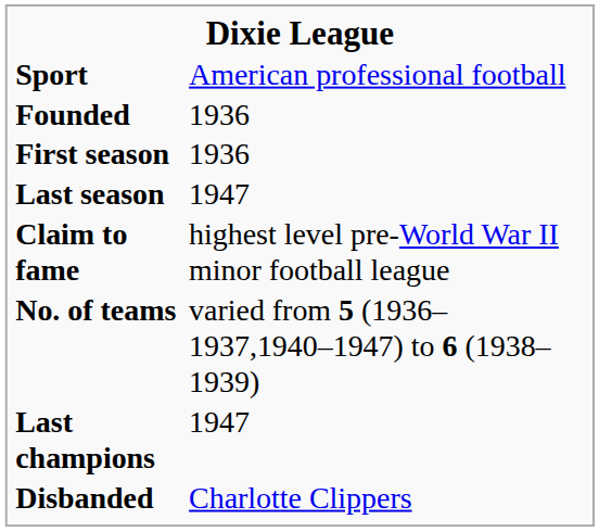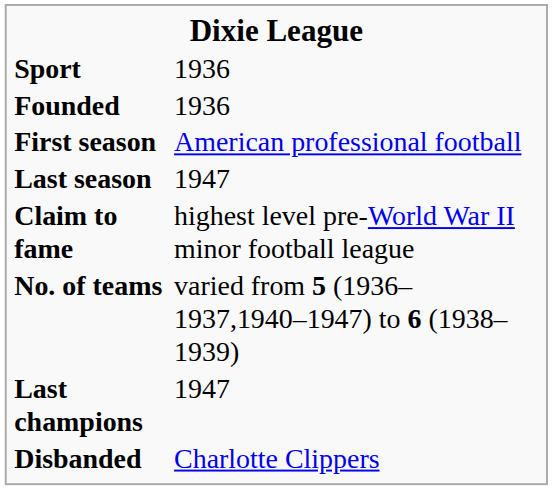 <table class="infobox" width="280" cellspacing="0" style="font-size: 90%;">
 <tr>
 <th colspan="2" style="font-size: medium; text-align:center;">Dixie League</th>
 </tr>
 <tr>
 <td><strong>Sport</strong></td>
-<td><a href='#'>American professional football</a></td>
+<td>1936</td>
 </tr>
 <tr>
 <td><strong>Founded</strong></td>
 <td>1936</td>
 </tr>
 <tr>
 <td><strong>First season</strong></td>
-<td>1936</td>
+<td><a href='#'>American professional football</a></td>
 </tr>
 <tr>
 <td><strong>Last season</strong></td>
 <td>1947</td>
 </tr>
 <tr>
 <td><strong>Claim to fame</strong></td>
 <td>highest level pre-<a href='#'>World War II</a> minor football league</td>
 </tr>
 <tr>
 <td><strong>No. of teams</strong></td>
 <td>varied from <strong>5</strong> (1936–1937,1940–1947) to <strong>6</strong> (1938–1939)</td>
 </tr>
 <tr>
 <td><strong>Last champions</strong></td>
 <td>1947</td>
 </tr>
 <tr>
 <td><strong>Disbanded</strong></td>
 <td><a href='#'>Charlotte Clippers</a></td>
 </tr>
 </table>
